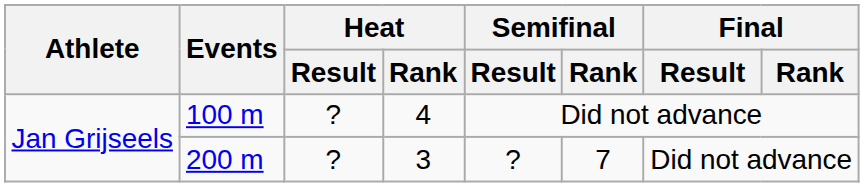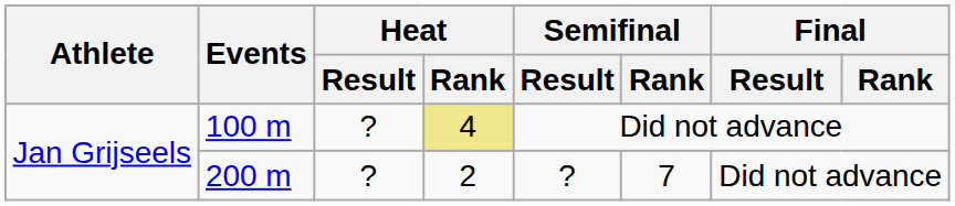 <table class=wikitable style="font-size:90%">
 <tr>
 <th rowspan="2">Athlete</th>
 <th rowspan="2">Events</th>
 <th colspan="2">Heat</th>
 <th colspan="2">Semifinal</th>
 <th colspan="2">Final</th>
 </tr>
 <tr>
 <th>Result</th>
 <th>Rank</th>
 <th>Result</th>
 <th>Rank</th>
 <th>Result</th>
 <th>Rank</th>
 </tr>
 <tr>
 <td rowspan=2><a href='#'>Jan Grijseels</a></td>
 <td><a href='#'>100 m</a></td>
 <td align=center>?</td>
-<td align=center>4</td>
+<td align=center style="background: khaki;">4</td>
 <td align=center colspan=4>Did not advance</td>
 </tr>
 <tr>
 <td><a href='#'>200 m</a></td>
 <td align=center>?</td>
-<td align=center>3</td>
+<td align=center>2</td>
 <td align=center>?</td>
 <td align=center>7</td>
 <td align=center colspan=2>Did not advance</td>
 </tr>
 </table>
